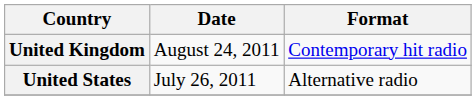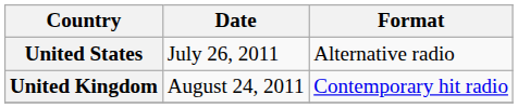 <table class="wikitable plainrowheaders">
 <tr>
 <th scope="col">Country</th>
 <th scope="col">Date</th>
 <th scope="col">Format</th>
 </tr>
 <tr>
+<th scope="row">United States</th>
+<td>July 26, 2011</td>
+<td>Alternative radio</td>
+</tr>
+<tr>
 <th scope="row">United Kingdom</th>
 <td>August 24, 2011</td>
 <td><a href='#'>Contemporary hit radio</a></td>
 </tr>
 <tr>
-<th scope="row">United States</th>
-<td>July 26, 2011</td>
-<td>Alternative radio</td>
-</tr>
-<tr>
 </tr>
 </table>
